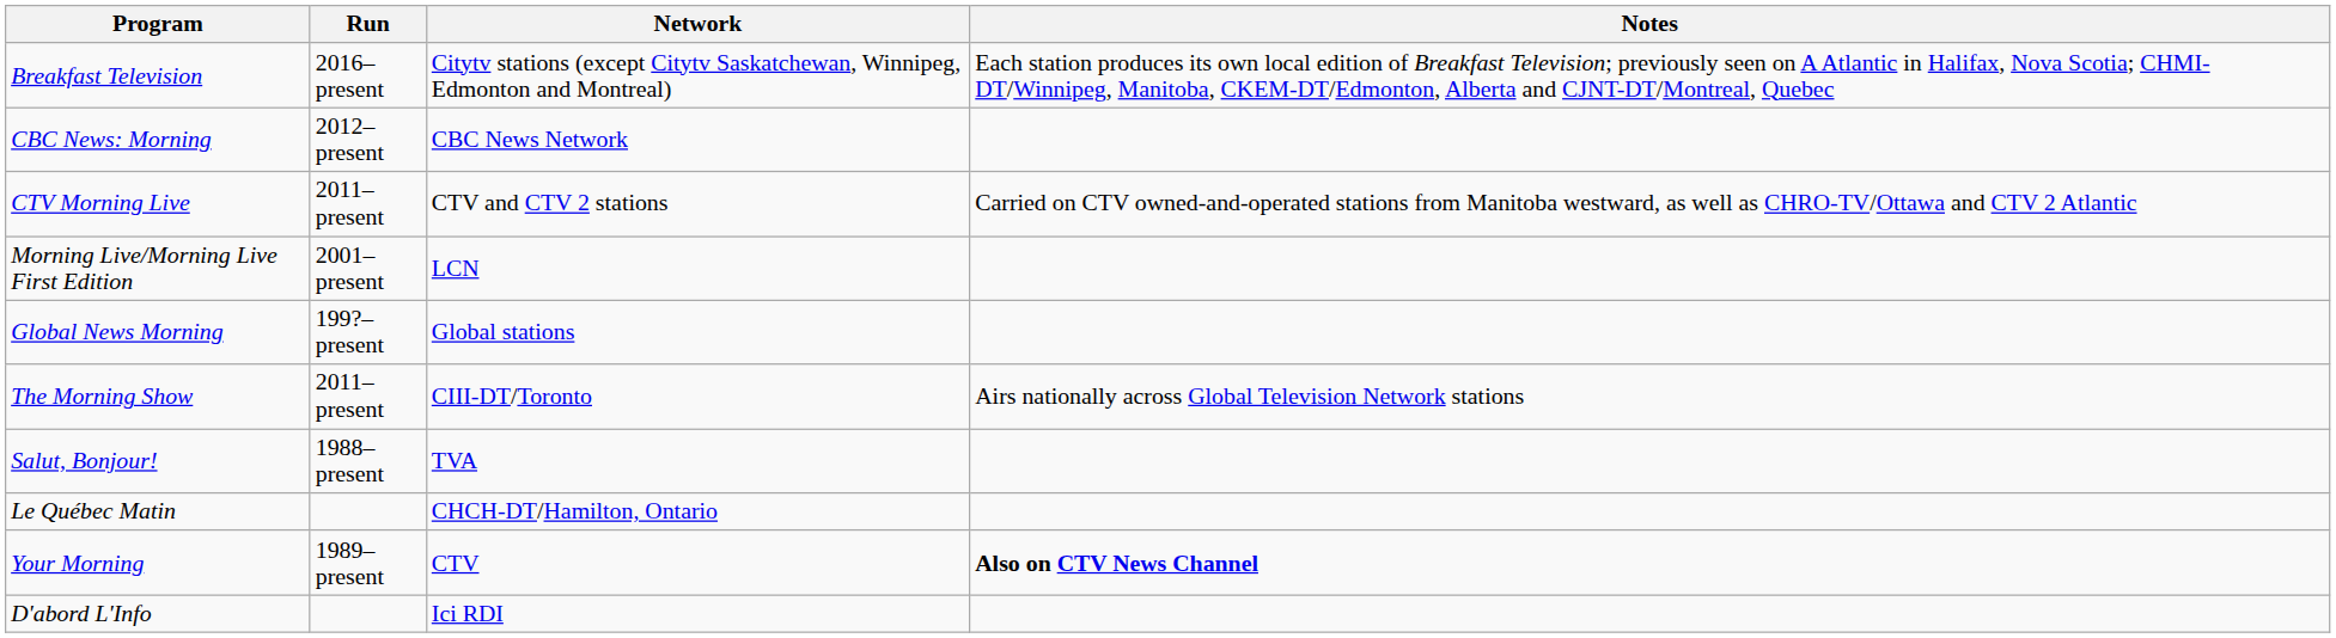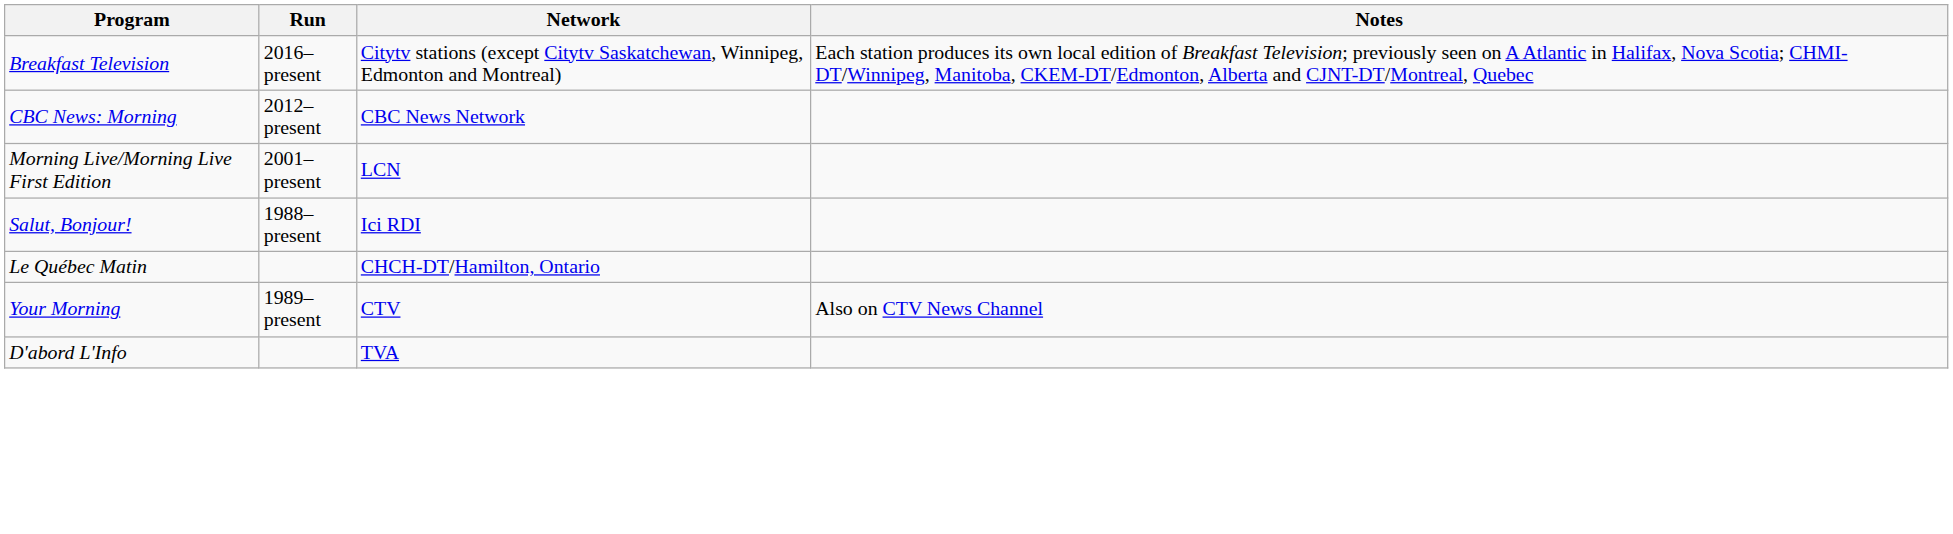 <table class="wikitable">
 <tr>
 <th>Program</th>
 <th>Run</th>
 <th>Network</th>
 <th>Notes</th>
 </tr>
 <tr>
 <td><em><a href='#'>Breakfast Television</a></em></td>
 <td>2016–present</td>
 <td><a href='#'>Citytv</a> stations (except <a href='#'>Citytv Saskatchewan</a>, Winnipeg, Edmonton and Montreal)</td>
 <td>Each station produces its own local edition of <em>Breakfast Television</em>; previously seen on <a href='#'>A Atlantic</a> in <a href='#'>Halifax</a>, <a href='#'>Nova Scotia</a>; <a href='#'>CHMI-DT</a>/<a href='#'>Winnipeg</a>, <a href='#'>Manitoba</a>, <a href='#'>CKEM-DT</a>/<a href='#'>Edmonton</a>, <a href='#'>Alberta</a> and <a href='#'>CJNT-DT</a>/<a href='#'>Montreal</a>, <a href='#'>Quebec</a></td>
 </tr>
 <tr>
 <td><em><a href='#'>CBC News: Morning</a></em></td>
 <td>2012–present</td>
 <td><a href='#'>CBC News Network</a></td>
 <td></td>
 </tr>
 <tr>
-<td><em><a href='#'>CTV Morning Live</a></em></td>
-<td>2011–present</td>
-<td>CTV and <a href='#'>CTV 2</a> stations</td>
-<td>Carried on CTV owned-and-operated stations from Manitoba westward, as well as <a href='#'>CHRO-TV</a>/<a href='#'>Ottawa</a> and <a href='#'>CTV 2 Atlantic</a></td>
-</tr>
-<tr>
 <td><em>Morning Live/Morning Live First Edition</em></td>
 <td>2001–present</td>
 <td><a href='#'>LCN</a></td>
 <td></td>
 </tr>
 <tr>
-<td><em><a href='#'>Global News Morning</a></em></td>
-<td>199?–present</td>
-<td><a href='#'>Global stations</a></td>
-<td></td>
-</tr>
-<tr>
-<td><em><a href='#'>The Morning Show</a></em></td>
-<td>2011–present</td>
-<td><a href='#'>CIII-DT</a>/<a href='#'>Toronto</a></td>
-<td>Airs nationally across <a href='#'>Global Television Network</a> stations</td>
-</tr>
-<tr>
 <td><em><a href='#'>Salut, Bonjour!</a></em></td>
 <td>1988–present</td>
-<td><a href='#'>TVA</a></td>
+<td><a href='#'>Ici RDI</a></td>
 <td></td>
 </tr>
 <tr>
 <td><em>Le Québec Matin</em></td>
 <td></td>
 <td><a href='#'>CHCH-DT</a>/<a href='#'>Hamilton, Ontario</a></td>
 <td></td>
 </tr>
 <tr>
 <td><em><a href='#'>Your Morning</a></em></td>
 <td>1989–present</td>
 <td><a href='#'>CTV</a></td>
-<td><strong>Also on <a href='#'>CTV News Channel</a></strong></td>
+<td>Also on <a href='#'>CTV News Channel</a></td>
 </tr>
 <tr>
 <td><em>D'abord L'Info</em></td>
 <td></td>
-<td><a href='#'>Ici RDI</a></td>
+<td><a href='#'>TVA</a></td>
 <td></td>
 </tr>
 </table>
